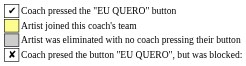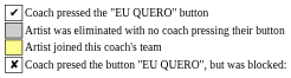 <table class="toccolours" style="font-size: 100%; white-space: nowrap">
 <tr>
 <td style="background:white; border:1px solid black"> ✔ </td>
 <td>Coach pressed the "EU QUERO" button</td>
 </tr>
 <tr>
+<td style="background:#cdcdcd; border:1px solid black">     </td>
+<td>Artist was eliminated with no coach pressing their button</td>
+</tr>
+<tr>
 <td style="background:#fdfc8f; border:1px solid black">     </td>
 <td>Artist joined this coach's team</td>
-</tr>
-<tr>
-<td style="background:#cdcdcd; border:1px solid black">     </td>
-<td>Artist was eliminated with no coach pressing their button</td>
 </tr>
 <tr>
 <td style="background:white; border:1px solid black"> ✘ </td>
 <td>Coach presed the button "EU QUERO", but was blocked:</td>
 </tr>
 <tr>
 <td></td>
 <td><br></td>
 </tr>
 </table>
